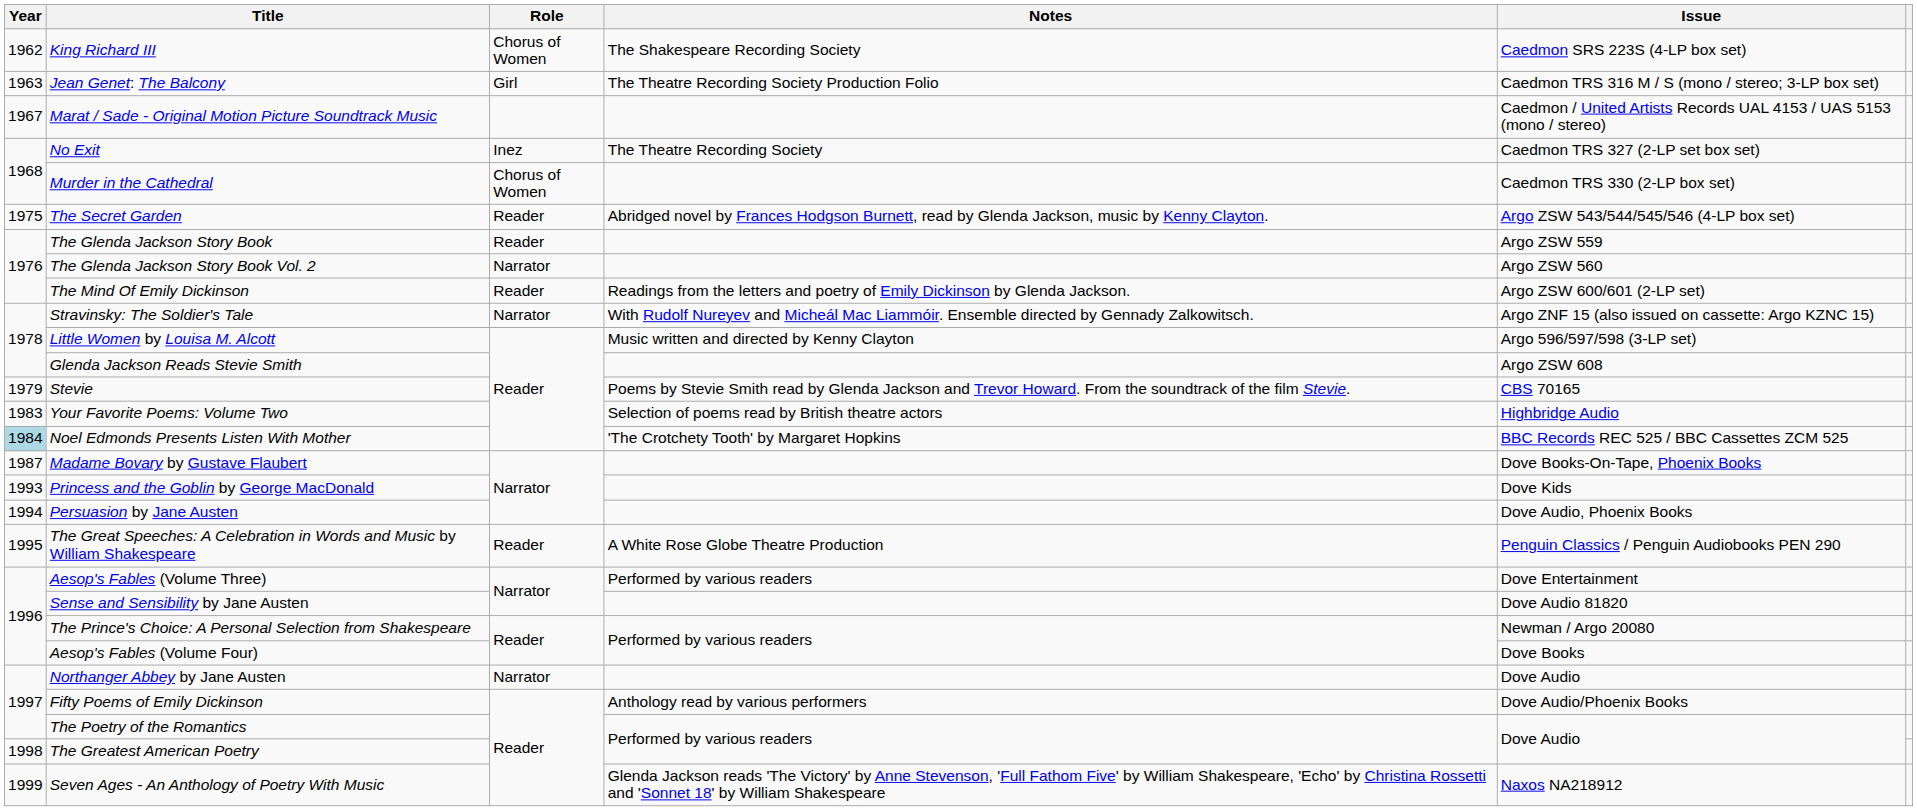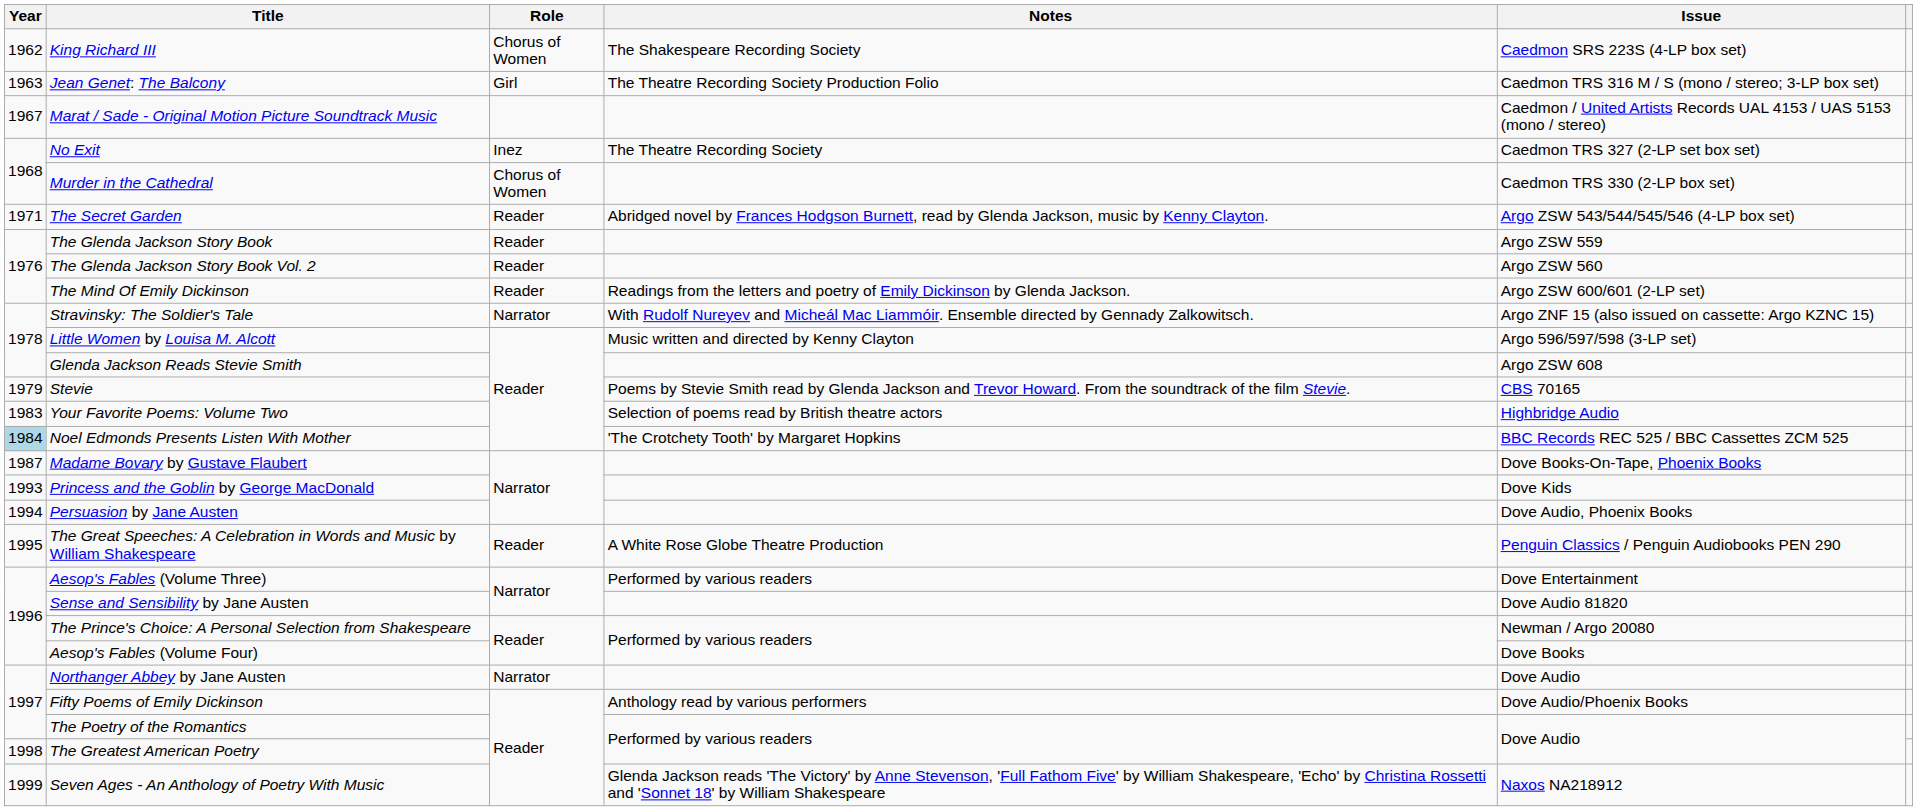 <table class="wikitable sortable">
 <tr>
 <th>Year</th>
 <th>Title</th>
 <th>Role</th>
 <th class="unsortable">Notes</th>
 <th>Issue</th>
 <th class="unsortable"></th>
 </tr>
 <tr>
 <td>1962</td>
 <td><a href='#'><em>King Richard III</em></a></td>
 <td>Chorus of Women</td>
 <td>The Shakespeare Recording Society</td>
 <td><a href='#'>Caedmon</a> SRS 223S (4-LP box set)</td>
 <td></td>
 </tr>
 <tr>
 <td>1963</td>
 <td><em><a href='#'>Jean Genet</a></em>: <em><a href='#'>The Balcony</a></em></td>
 <td>Girl</td>
 <td>The Theatre Recording Society Production Folio</td>
 <td>Caedmon TRS 316 M / S (mono / stereo; 3-LP box set)</td>
 <td></td>
 </tr>
 <tr>
 <td>1967</td>
 <td><em><a href='#'>Marat / Sade - Original Motion Picture Soundtrack Music</a></em></td>
 <td></td>
 <td></td>
 <td>Caedmon / <a href='#'>United Artists</a> Records UAL 4153 / UAS 5153 (mono / stereo)</td>
 <td></td>
 </tr>
 <tr>
 <td rowspan="2">1968</td>
 <td><em><a href='#'>No Exit</a></em></td>
 <td>Inez</td>
 <td>The Theatre Recording Society</td>
 <td>Caedmon TRS 327 (2-LP set box set)</td>
 <td></td>
 </tr>
 <tr>
 <td><em><a href='#'>Murder in the Cathedral</a></em></td>
 <td>Chorus of Women</td>
 <td></td>
 <td>Caedmon TRS 330 (2-LP box set)</td>
 <td></td>
 </tr>
 <tr>
-<td>1975</td>
+<td>1971</td>
 <td><em><a href='#'>The Secret Garden</a></em></td>
 <td>Reader</td>
 <td>Abridged novel by <a href='#'>Frances Hodgson Burnett</a>, read by Glenda Jackson, music by <a href='#'>Kenny Clayton</a>.</td>
 <td><a href='#'>Argo</a> ZSW 543/544/545/546 (4-LP box set)</td>
 <td></td>
 </tr>
 <tr>
 <td rowspan="3">1976</td>
 <td><em>The Glenda Jackson Story Book</em></td>
 <td>Reader</td>
 <td></td>
 <td>Argo ZSW 559</td>
 <td></td>
 </tr>
 <tr>
 <td><em>The Glenda Jackson Story Book Vol. 2</em></td>
-<td>Narrator</td>
+<td>Reader</td>
 <td></td>
 <td>Argo ZSW 560</td>
 <td></td>
 </tr>
 <tr>
 <td><em>The Mind Of Emily Dickinson</em></td>
 <td>Reader</td>
 <td>Readings from the letters and poetry of <a href='#'>Emily Dickinson</a> by Glenda Jackson.</td>
 <td>Argo ZSW 600/601 (2-LP set)</td>
 <td></td>
 </tr>
 <tr>
 <td rowspan="3">1978</td>
 <td><em>Stravinsky: The Soldier's Tale</em></td>
 <td>Narrator</td>
 <td>With <a href='#'>Rudolf Nureyev</a> and <a href='#'>Micheál Mac Liammóir</a>. Ensemble directed by Gennady Zalkowitsch.</td>
 <td>Argo ZNF 15 (also issued on cassette: Argo KZNC 15)</td>
 <td></td>
 </tr>
 <tr>
 <td><em><a href='#'>Little Women</a></em> by <em><a href='#'>Louisa M. Alcott</a></em></td>
 <td rowspan="5">Reader</td>
 <td>Music written and directed by Kenny Clayton</td>
 <td>Argo 596/597/598 (3-LP set)</td>
 <td></td>
 </tr>
 <tr>
 <td><em>Glenda Jackson Reads Stevie Smith</em></td>
 <td></td>
 <td>Argo ZSW 608</td>
 <td></td>
 </tr>
 <tr>
 <td>1979</td>
 <td><em>Stevie</em></td>
 <td>Poems by Stevie Smith read by Glenda Jackson and <a href='#'>Trevor Howard</a>. From the soundtrack of the film <em><a href='#'>Stevie</a></em>.</td>
 <td><a href='#'>CBS</a> 70165</td>
 <td></td>
 </tr>
 <tr>
 <td>1983</td>
 <td><em>Your Favorite Poems: Volume Two</em></td>
 <td>Selection of poems read by British theatre actors</td>
 <td><a href='#'>Highbridge Audio</a></td>
 <td></td>
 </tr>
 <tr>
 <td style="background: lightblue;">1984</td>
 <td><em>Noel Edmonds Presents Listen With Mother</em></td>
 <td>'The Crotchety Tooth' by Margaret Hopkins</td>
 <td><a href='#'>BBC Records</a> REC 525 / BBC Cassettes ZCM 525</td>
 <td></td>
 </tr>
 <tr>
 <td>1987</td>
 <td><em><a href='#'>Madame Bovary</a></em> by <a href='#'>Gustave Flaubert</a></td>
 <td rowspan="3">Narrator</td>
 <td></td>
 <td>Dove Books-On-Tape, <a href='#'>Phoenix Books</a></td>
 <td></td>
 </tr>
 <tr>
 <td>1993</td>
 <td><em><a href='#'>Princess and the Goblin</a></em> by <a href='#'>George MacDonald</a></td>
 <td></td>
 <td>Dove Kids</td>
 <td></td>
 </tr>
 <tr>
 <td>1994</td>
 <td><a href='#'><em>Persuasion</em></a> by <a href='#'>Jane Austen</a></td>
 <td></td>
 <td>Dove Audio, Phoenix Books</td>
 <td></td>
 </tr>
 <tr>
 <td>1995</td>
 <td><em>The Great Speeches: A Celebration in Words and Music</em> by <a href='#'>William Shakespeare</a></td>
 <td>Reader</td>
 <td>A White Rose Globe Theatre Production</td>
 <td><a href='#'>Penguin Classics</a> / Penguin Audiobooks PEN 290</td>
 <td></td>
 </tr>
 <tr>
 <td rowspan="4">1996</td>
 <td><em><a href='#'>Aesop's Fables</a></em> (Volume Three)</td>
 <td rowspan="2">Narrator</td>
 <td>Performed by various readers</td>
 <td>Dove Entertainment</td>
 <td></td>
 </tr>
 <tr>
 <td><em><a href='#'>Sense and Sensibility</a></em> by Jane Austen</td>
 <td></td>
 <td>Dove Audio 81820</td>
 <td></td>
 </tr>
 <tr>
 <td><em>The Prince's Choice: A Personal Selection from Shakespeare</em></td>
 <td rowspan="2">Reader</td>
 <td rowspan="2">Performed by various readers</td>
 <td>Newman / Argo 20080</td>
 <td></td>
 </tr>
 <tr>
 <td><em>Aesop's Fables</em> (Volume Four)</td>
 <td>Dove Books</td>
 <td></td>
 </tr>
 <tr>
 <td rowspan="3">1997</td>
 <td><em><a href='#'>Northanger Abbey</a></em> by Jane Austen</td>
 <td>Narrator</td>
 <td></td>
 <td>Dove Audio</td>
 <td></td>
 </tr>
 <tr>
 <td><em>Fifty Poems of Emily Dickinson</em></td>
 <td rowspan="4">Reader</td>
 <td>Anthology read by various performers</td>
 <td>Dove Audio/Phoenix Books</td>
 <td></td>
 </tr>
 <tr>
 <td><em>The Poetry of the Romantics</em></td>
 <td rowspan="2">Performed by various readers</td>
 <td rowspan="2">Dove Audio</td>
 <td></td>
 </tr>
 <tr>
 <td>1998</td>
 <td><em>The Greatest American Poetry</em></td>
 <td></td>
 </tr>
 <tr>
 <td>1999</td>
 <td><em>Seven Ages - An Anthology of Poetry With Music</em></td>
 <td>Glenda Jackson reads 'The Victory' by <a href='#'>Anne Stevenson</a>, '<a href='#'>Full Fathom Five</a>' by William Shakespeare, 'Echo' by <a href='#'>Christina Rossetti</a> and '<a href='#'>Sonnet 18</a>' by William Shakespeare</td>
 <td><a href='#'>Naxos</a> NA218912</td>
 <td></td>
 </tr>
 </table>
